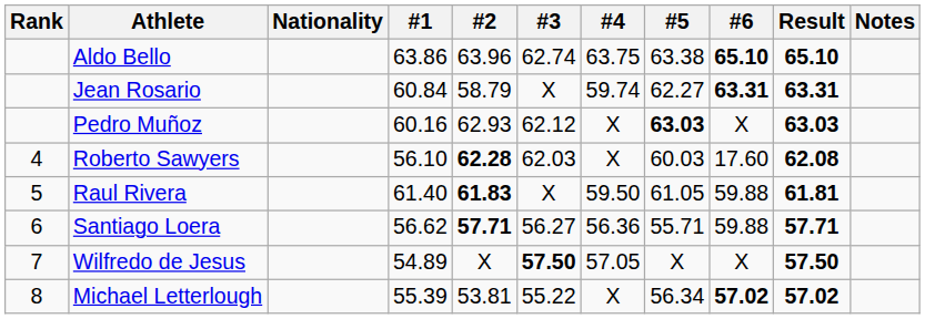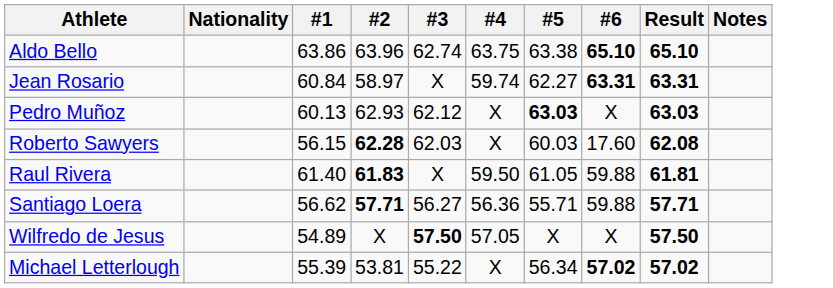 <table class="wikitable sortable" style="text-align:center">
 <tr>
-<th>Rank</th>
 <th>Athlete</th>
 <th>Nationality</th>
 <th>#1</th>
 <th>#2</th>
 <th>#3</th>
 <th>#4</th>
 <th>#5</th>
 <th>#6</th>
 <th>Result</th>
 <th>Notes</th>
 </tr>
 <tr>
-<td></td>
 <td align=left><a href='#'>Aldo Bello</a></td>
 <td align=left></td>
 <td>63.86</td>
 <td>63.96</td>
 <td>62.74</td>
 <td>63.75</td>
 <td>63.38</td>
 <td><strong>65.10</strong></td>
 <td><strong>65.10</strong></td>
 <td></td>
 </tr>
 <tr>
-<td></td>
 <td align=left><a href='#'>Jean Rosario</a></td>
 <td align=left></td>
 <td>60.84</td>
-<td>58.79</td>
+<td>58.97</td>
 <td>X</td>
 <td>59.74</td>
 <td>62.27</td>
 <td><strong>63.31</strong></td>
 <td><strong>63.31</strong></td>
 <td></td>
 </tr>
 <tr>
-<td></td>
 <td align=left><a href='#'>Pedro Muñoz</a></td>
 <td align=left></td>
-<td>60.16</td>
+<td>60.13</td>
 <td>62.93</td>
 <td>62.12</td>
 <td>X</td>
 <td><strong>63.03</strong></td>
 <td>X</td>
 <td><strong>63.03</strong></td>
 <td></td>
 </tr>
 <tr>
-<td>4</td>
 <td align=left><a href='#'>Roberto Sawyers</a></td>
 <td align=left></td>
-<td>56.10</td>
+<td>56.15</td>
 <td><strong>62.28</strong></td>
 <td>62.03</td>
 <td>X</td>
 <td>60.03</td>
 <td>17.60</td>
 <td><strong>62.08</strong></td>
 <td></td>
 </tr>
 <tr>
-<td>5</td>
 <td align=left><a href='#'>Raul Rivera</a></td>
 <td align=left></td>
 <td>61.40</td>
 <td><strong>61.83</strong></td>
 <td>X</td>
 <td>59.50</td>
 <td>61.05</td>
 <td>59.88</td>
 <td><strong>61.81</strong></td>
 <td></td>
 </tr>
 <tr>
-<td>6</td>
 <td align=left><a href='#'>Santiago Loera</a></td>
 <td align=left></td>
 <td>56.62</td>
 <td><strong>57.71</strong></td>
 <td>56.27</td>
 <td>56.36</td>
 <td>55.71</td>
 <td>59.88</td>
 <td><strong>57.71</strong></td>
 <td></td>
 </tr>
 <tr>
-<td>7</td>
 <td align=left><a href='#'>Wilfredo de Jesus</a></td>
 <td align=left></td>
 <td>54.89</td>
 <td>X</td>
 <td><strong>57.50</strong></td>
 <td>57.05</td>
 <td>X</td>
 <td>X</td>
 <td><strong>57.50</strong></td>
 <td></td>
 </tr>
 <tr>
-<td>8</td>
 <td align=left><a href='#'>Michael Letterlough</a></td>
 <td align=left></td>
 <td>55.39</td>
 <td>53.81</td>
 <td>55.22</td>
 <td>X</td>
 <td>56.34</td>
 <td><strong>57.02</strong></td>
 <td><strong>57.02</strong></td>
 <td></td>
 </tr>
 </table>
